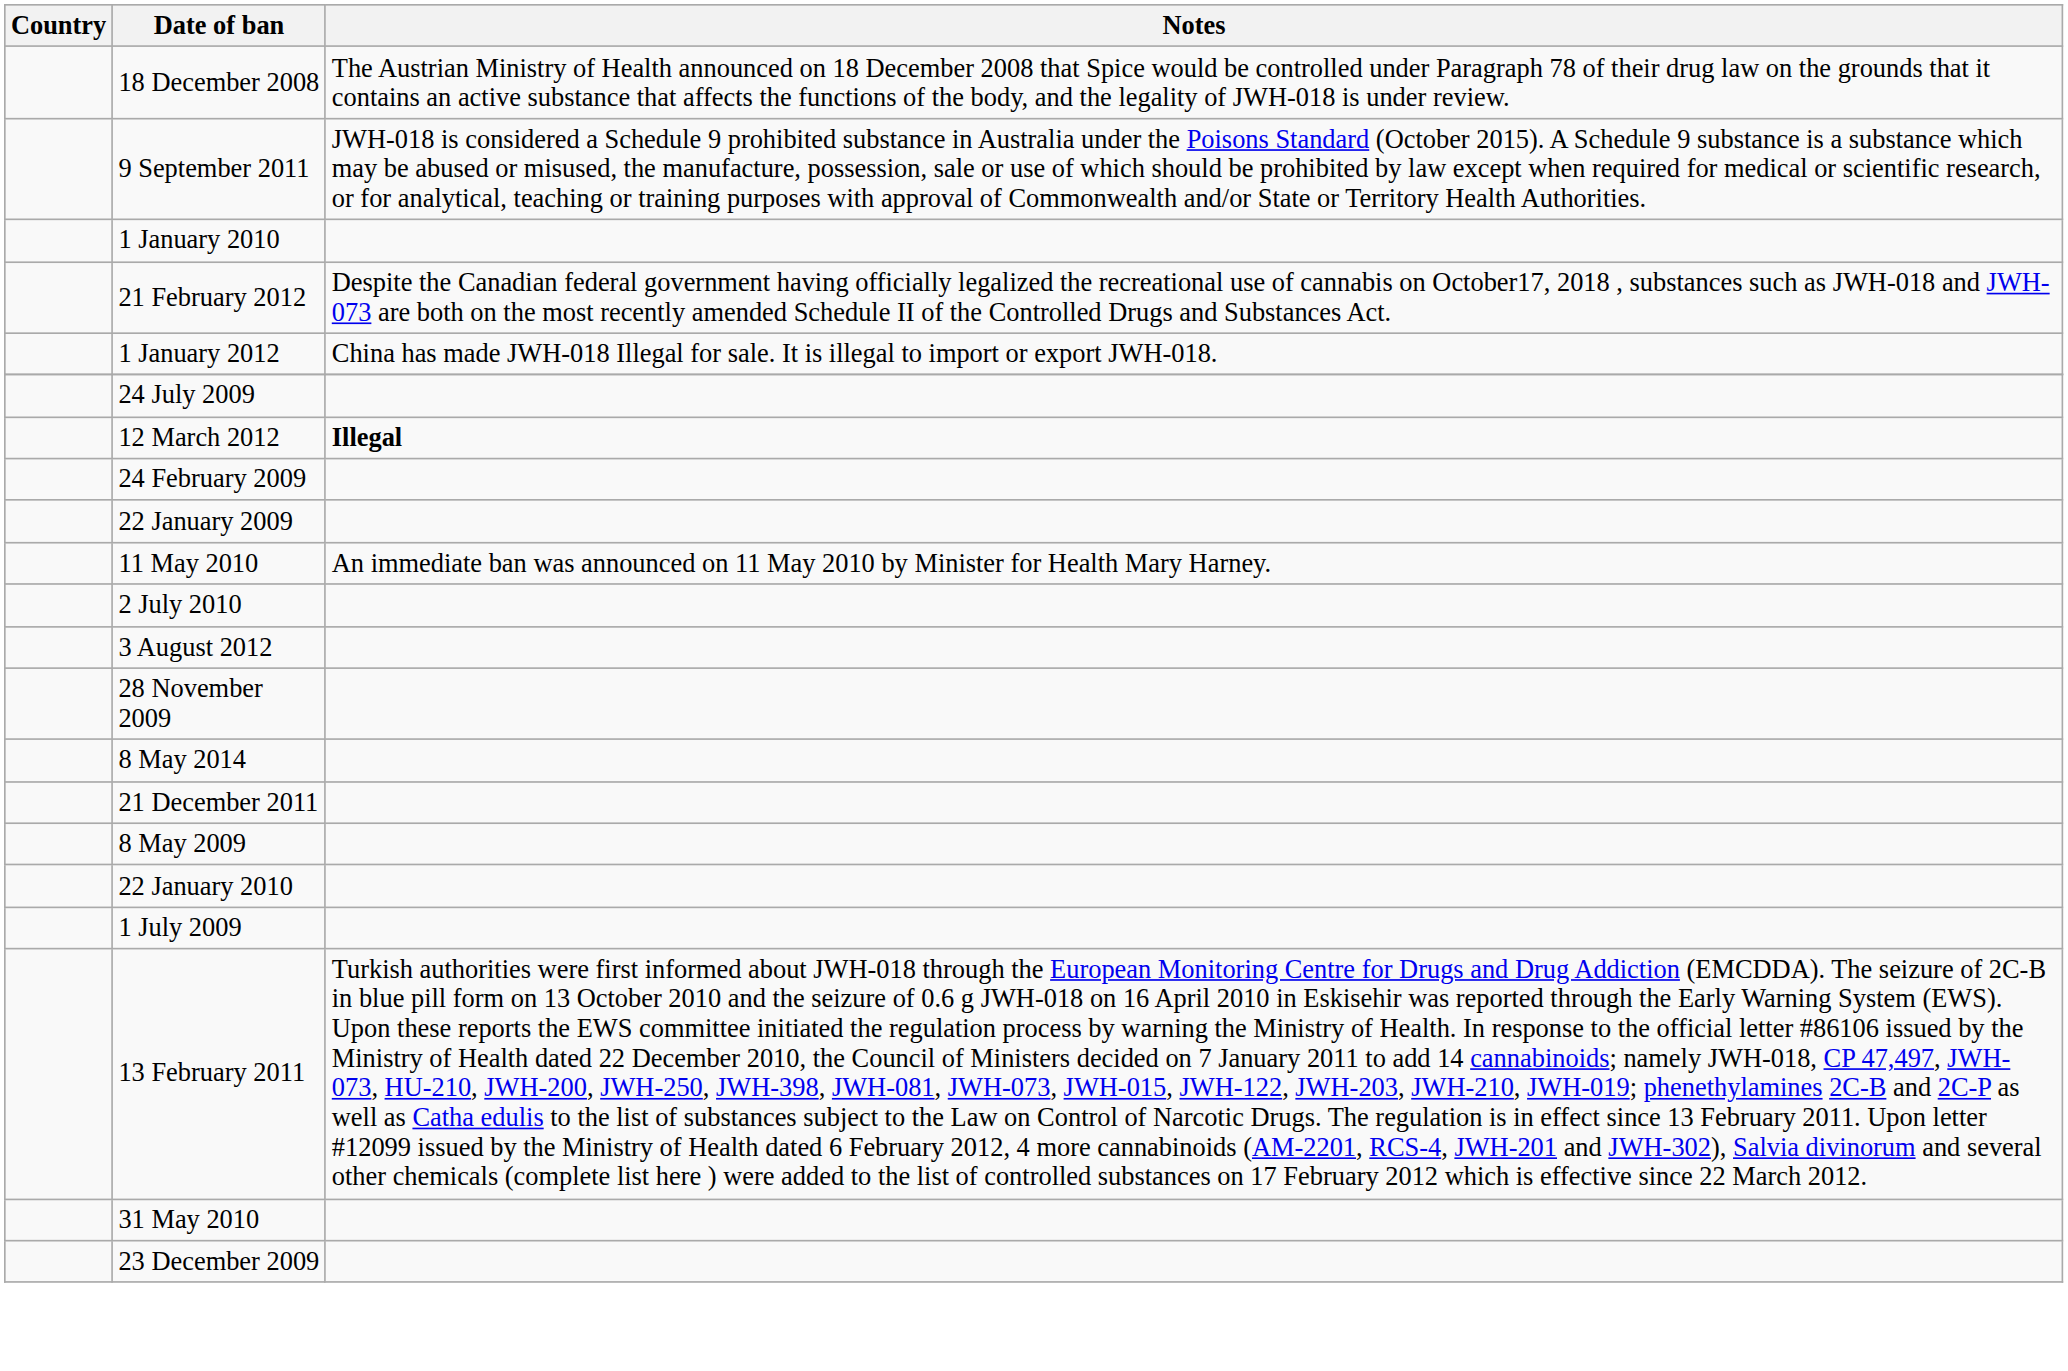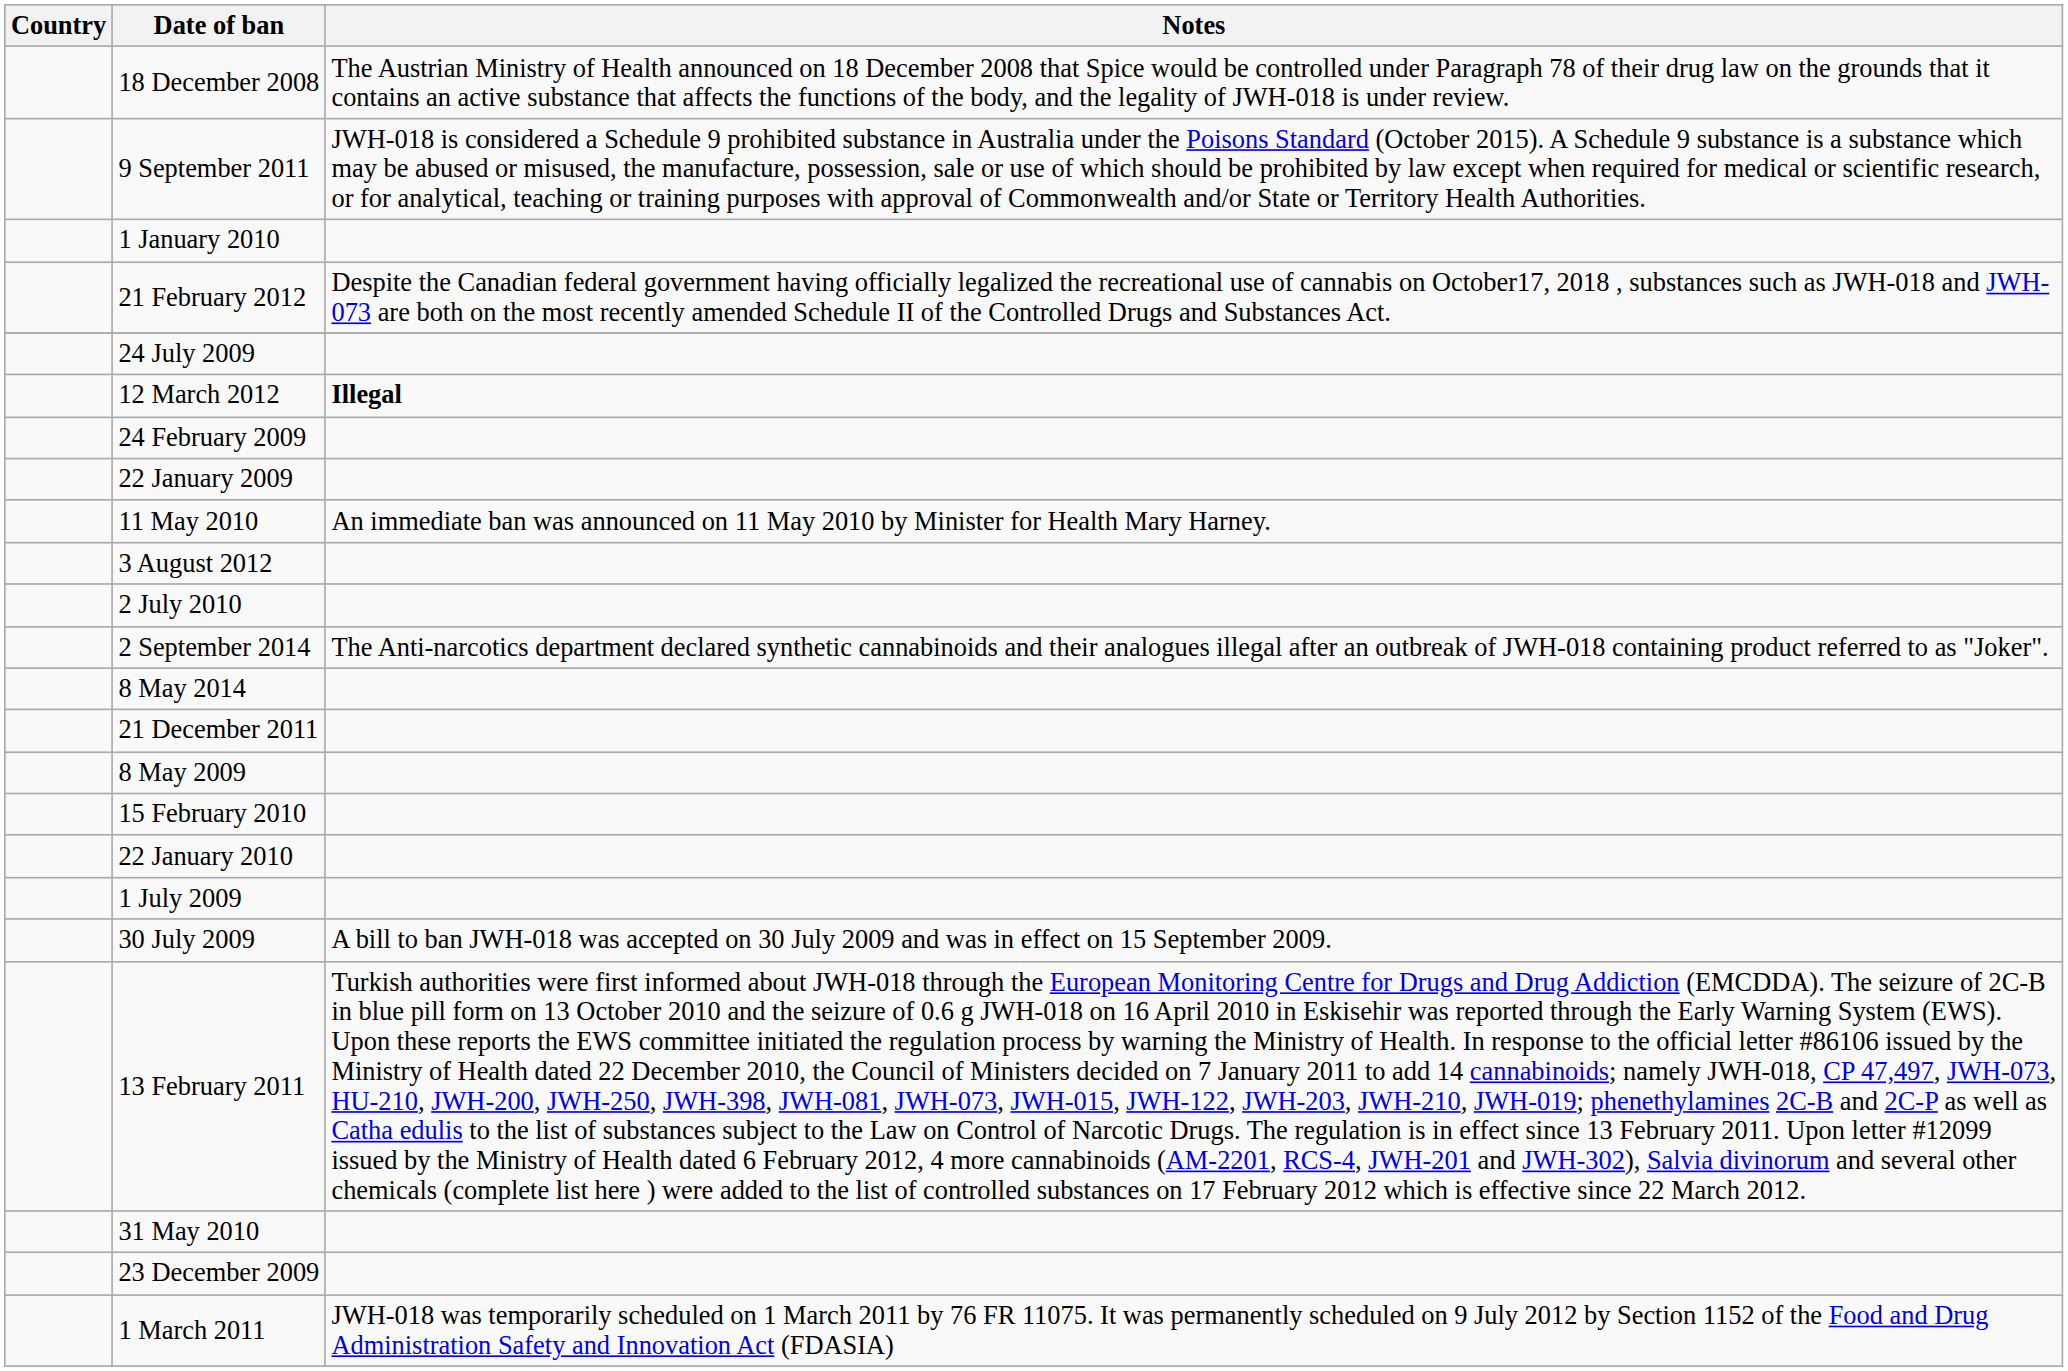 <table class="wikitable">
 <tr>
 <th>Country</th>
 <th>Date of ban</th>
 <th>Notes</th>
 </tr>
 <tr>
 <td></td>
 <td style="white-space:nowrap">18 December 2008</td>
 <td>The Austrian Ministry of Health announced on 18 December 2008 that Spice would be controlled under Paragraph 78 of their drug law on the grounds that it contains an active substance that affects the functions of the body, and the legality of JWH-018 is under review.</td>
 </tr>
 <tr>
 <td></td>
 <td>9 September 2011</td>
 <td>JWH-018 is considered a Schedule 9 prohibited substance in Australia under the <a href='#'>Poisons Standard</a> (October 2015). A Schedule 9 substance is a substance which may be abused or misused, the manufacture, possession, sale or use of which should be prohibited by law except when required for medical or scientific research, or for analytical, teaching or training purposes with approval of Commonwealth and/or State or Territory Health Authorities.</td>
 </tr>
 <tr>
 <td></td>
 <td>1 January 2010</td>
 <td></td>
 </tr>
 <tr>
 <td></td>
 <td>21 February 2012</td>
 <td>Despite the Canadian federal government having officially legalized the recreational use of cannabis on October17, 2018 , substances such as JWH-018 and <a href='#'>JWH-073</a> are both on the most recently amended Schedule II of the Controlled Drugs and Substances Act.</td>
-</tr>
-<tr>
-<td></td>
-<td>1 January 2012</td>
-<td>China has made JWH-018 Illegal for sale. It is illegal to import or export JWH-018. </td>
 </tr>
 <tr>
 </tr>
 <tr>
 <td></td>
 <td>24 July 2009</td>
 <td></td>
 </tr>
 <tr>
 <td></td>
 <td>12 March 2012</td>
 <td><strong>Illegal </strong></td>
 </tr>
 <tr>
 <td></td>
 <td>24 February 2009</td>
 <td></td>
 </tr>
 <tr>
 <td></td>
 <td>22 January 2009</td>
 <td></td>
 </tr>
 <tr>
 <td></td>
 <td>11 May 2010</td>
 <td>An immediate ban was announced on 11 May 2010 by Minister for Health Mary Harney.</td>
 </tr>
 <tr>
 <td></td>
+<td>3 August 2012</td>
+<td></td>
+</tr>
+<tr>
+<td></td>
 <td>2 July 2010</td>
 <td></td>
 </tr>
 <tr>
 <td></td>
-<td>3 August 2012</td>
-<td></td>
-</tr>
-<tr>
-<td></td>
-<td>28 November 2009</td>
-<td></td>
+<td>2 September 2014</td>
+<td>The Anti-narcotics department declared synthetic cannabinoids and their analogues illegal after an outbreak of JWH-018 containing product referred to as "Joker".</td>
 </tr>
 <tr>
 <td></td>
 <td>8 May 2014</td>
 <td></td>
 </tr>
 <tr>
 <td></td>
 <td>21 December 2011</td>
 <td></td>
 </tr>
 <tr>
 <td></td>
 <td>8 May 2009</td>
 <td></td>
 </tr>
 <tr>
 <td></td>
+<td>15 February 2010</td>
+<td></td>
+</tr>
+<tr>
+<td></td>
 <td>22 January 2010</td>
 <td></td>
 </tr>
 <tr>
 <td></td>
 <td>1 July 2009</td>
 <td></td>
+</tr>
+<tr>
+<td></td>
+<td>30 July 2009</td>
+<td>A bill to ban JWH-018 was accepted on 30 July 2009 and was in effect on 15 September 2009.</td>
 </tr>
 <tr>
 <td></td>
 <td>13 February 2011</td>
 <td>Turkish authorities were first informed about JWH-018 through the <a href='#'>European Monitoring Centre for Drugs and Drug Addiction</a> (EMCDDA). The seizure of 2C-B in blue pill form on 13 October 2010 and the seizure of 0.6 g JWH-018 on 16 April 2010 in Eskisehir was reported through the Early Warning System (EWS). Upon these reports the EWS committee initiated the regulation process by warning the Ministry of Health. In response to the official letter #86106 issued by the Ministry of Health dated 22 December 2010, the Council of Ministers decided on 7 January 2011 to add 14 <a href='#'>cannabinoids</a>; namely JWH-018, <a href='#'>CP 47,497</a>, <a href='#'>JWH-073</a>, <a href='#'>HU-210</a>, <a href='#'>JWH-200</a>, <a href='#'>JWH-250</a>, <a href='#'>JWH-398</a>, <a href='#'>JWH-081</a>, <a href='#'>JWH-073</a>, <a href='#'>JWH-015</a>, <a href='#'>JWH-122</a>, <a href='#'>JWH-203</a>, <a href='#'>JWH-210</a>, <a href='#'>JWH-019</a>; <a href='#'>phenethylamines</a> <a href='#'>2C-B</a> and <a href='#'>2C-P</a> as well as <a href='#'>Catha edulis</a> to the list of substances subject to the Law on Control of Narcotic Drugs. The regulation is in effect since 13 February 2011. Upon letter #12099 issued by the Ministry of Health dated 6 February 2012, 4 more cannabinoids (<a href='#'>AM-2201</a>, <a href='#'>RCS-4</a>, <a href='#'>JWH-201</a> and <a href='#'>JWH-302</a>), <a href='#'>Salvia divinorum</a> and several other chemicals (complete list here ) were added to the list of controlled substances on 17 February 2012 which is effective since 22 March 2012.</td>
 </tr>
 <tr>
 <td></td>
 <td>31 May 2010</td>
 <td></td>
 </tr>
 <tr>
 <td></td>
 <td>23 December 2009</td>
 <td></td>
 </tr>
+<tr>
+<td></td>
+<td>1 March 2011</td>
+<td>JWH-018 was temporarily scheduled on 1 March 2011 by 76 FR 11075. It was permanently scheduled on 9 July 2012 by Section 1152 of the <a href='#'>Food and Drug Administration Safety and Innovation Act</a> (FDASIA)</td>
+</tr>
 </table>
